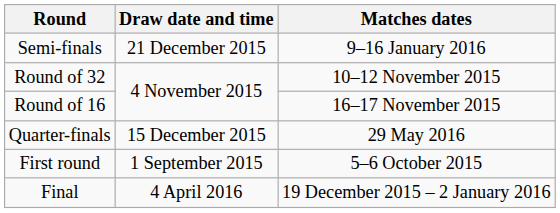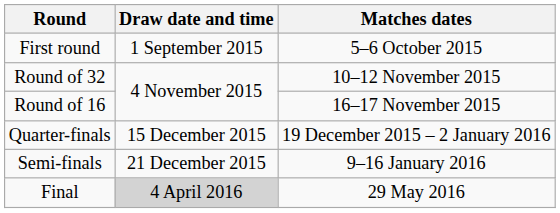 <table class="wikitable" style="text-align:center">
 <tr>
 <th>Round</th>
 <th>Draw date and time</th>
 <th>Matches dates</th>
 </tr>
 <tr>
-<td>Semi-finals</td>
-<td>21 December 2015</td>
-<td>9–16 January 2016</td>
+<td>First round</td>
+<td rowspan="1">1 September 2015</td>
+<td>5–6 October 2015</td>
 </tr>
 <tr>
 <td>Round of 32</td>
 <td rowspan="2">4 November 2015</td>
 <td>10–12 November 2015</td>
 </tr>
 <tr>
 <td>Round of 16</td>
 <td>16–17 November 2015</td>
 </tr>
 <tr>
 <td>Quarter-finals</td>
 <td>15 December 2015</td>
-<td>29 May 2016</td>
+<td>19 December 2015 – 2 January 2016</td>
 </tr>
 <tr>
-<td>First round</td>
-<td rowspan="1">1 September 2015</td>
-<td>5–6 October 2015</td>
+<td>Semi-finals</td>
+<td>21 December 2015</td>
+<td>9–16 January 2016</td>
 </tr>
 <tr>
 <td>Final</td>
-<td>4 April 2016</td>
-<td>19 December 2015 – 2 January 2016</td>
+<td style="background: lightgrey;">4 April 2016</td>
+<td>29 May 2016</td>
 </tr>
 </table>
